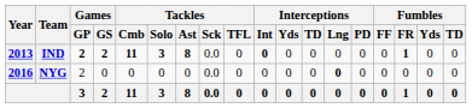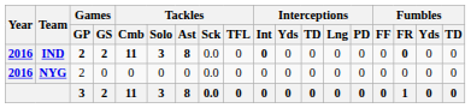 <table class="wikitable" style="text-align:center">
 <tr>
 <th rowspan="2">Year</th>
 <th rowspan="2">Team</th>
 <th colspan="2">Games</th>
 <th colspan="5">Tackles</th>
 <th colspan="5">Interceptions</th>
 <th colspan="4">Fumbles</th>
 </tr>
 <tr>
 <th>GP</th>
 <th>GS</th>
 <th>Cmb</th>
 <th>Solo</th>
 <th>Ast</th>
 <th>Sck</th>
 <th>TFL</th>
 <th>Int</th>
 <th>Yds</th>
 <th>TD</th>
 <th>Lng</th>
 <th>PD</th>
 <th>FF</th>
 <th>FR</th>
 <th>Yds</th>
 <th>TD</th>
 </tr>
 <tr>
-<th><a href='#'>2013</a></th>
+<th><a href='#'>2016</a></th>
 <th><a href='#'>IND</a></th>
 <td><strong>2</strong></td>
 <td><strong>2</strong></td>
 <td><strong>11</strong></td>
 <td><strong>3</strong></td>
 <td><strong>8</strong></td>
 <td>0.0</td>
 <td>0</td>
 <td><strong>0</strong></td>
 <td>0</td>
 <td>0</td>
 <td>0</td>
 <td>0</td>
 <td>0</td>
-<td><strong>1</strong></td>
+<td><strong>0</strong></td>
 <td>0</td>
 <td>0</td>
 </tr>
 <tr>
 <th><a href='#'>2016</a></th>
 <th><a href='#'>NYG</a></th>
 <td>2</td>
 <td>0</td>
 <td>0</td>
 <td>0</td>
 <td>0</td>
 <td>0.0</td>
 <td>0</td>
 <td>0</td>
 <td>0</td>
 <td>0</td>
-<td><strong>0</strong></td>
+<td>0</td>
 <td>0</td>
 <td>0</td>
 <td>0</td>
 <td>0</td>
 <td>0</td>
 </tr>
 <tr>
 <th colspan="2"></th>
 <th>3</th>
 <th>2</th>
 <th>11</th>
 <th>3</th>
 <th>8</th>
 <th>0.0</th>
 <th>0</th>
 <th>0</th>
 <th>0</th>
 <th>0</th>
 <th>0</th>
 <th>0</th>
 <th>0</th>
 <th>1</th>
 <th>0</th>
 <th>0</th>
 </tr>
 </table>
